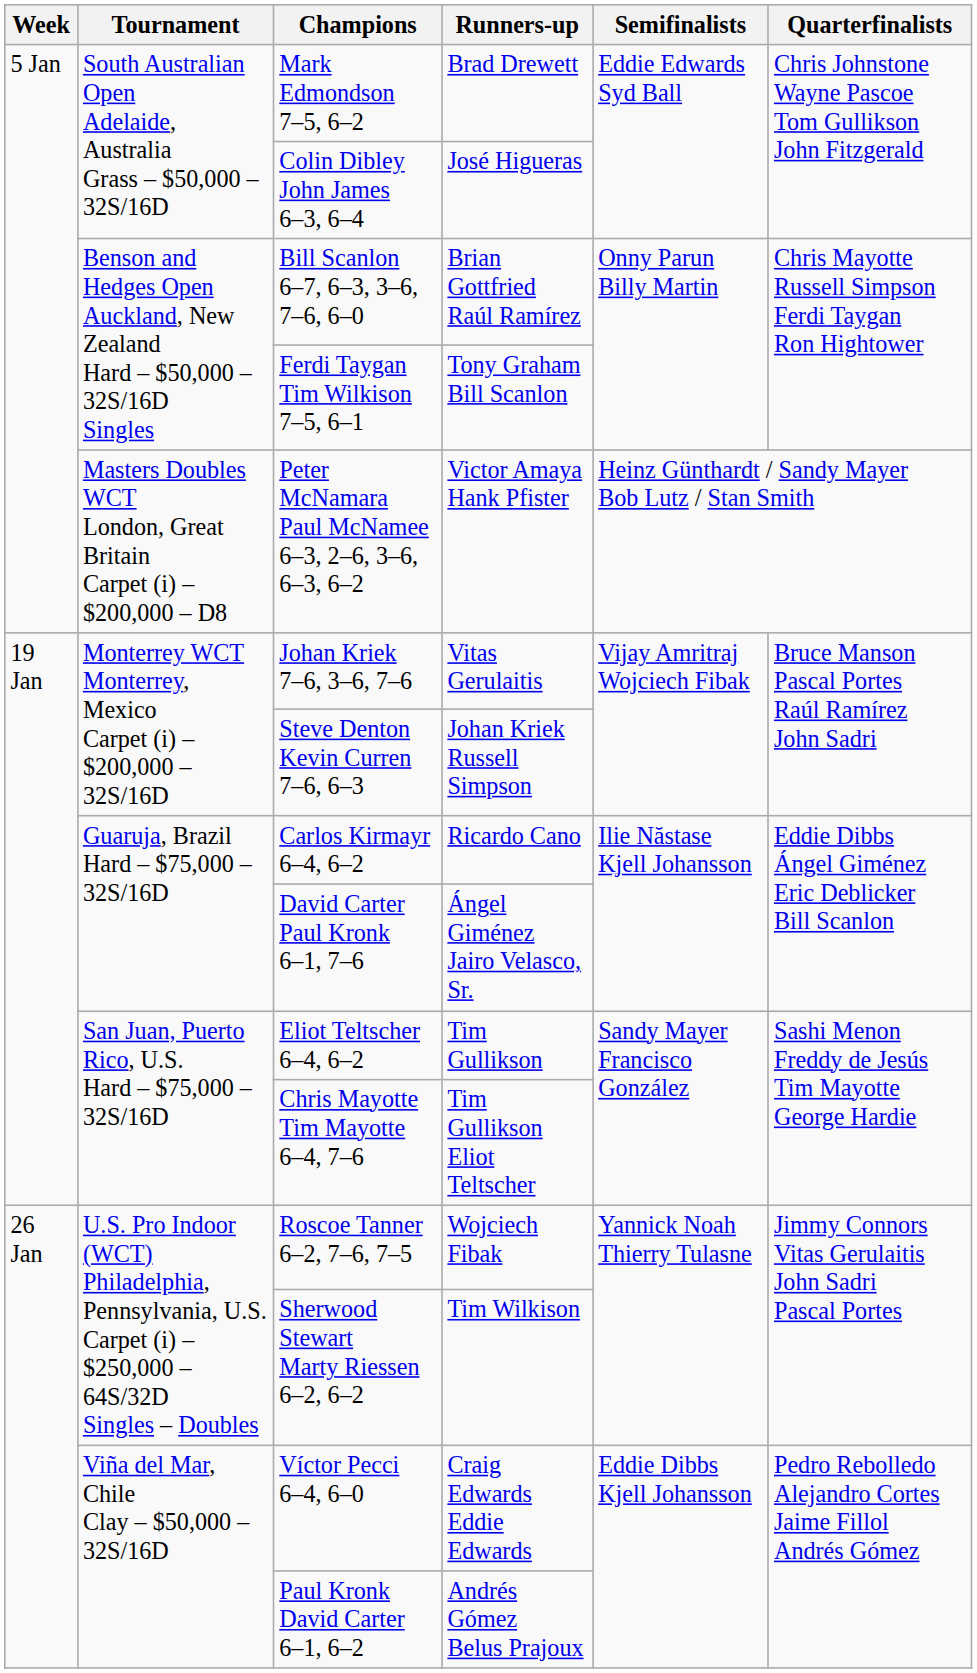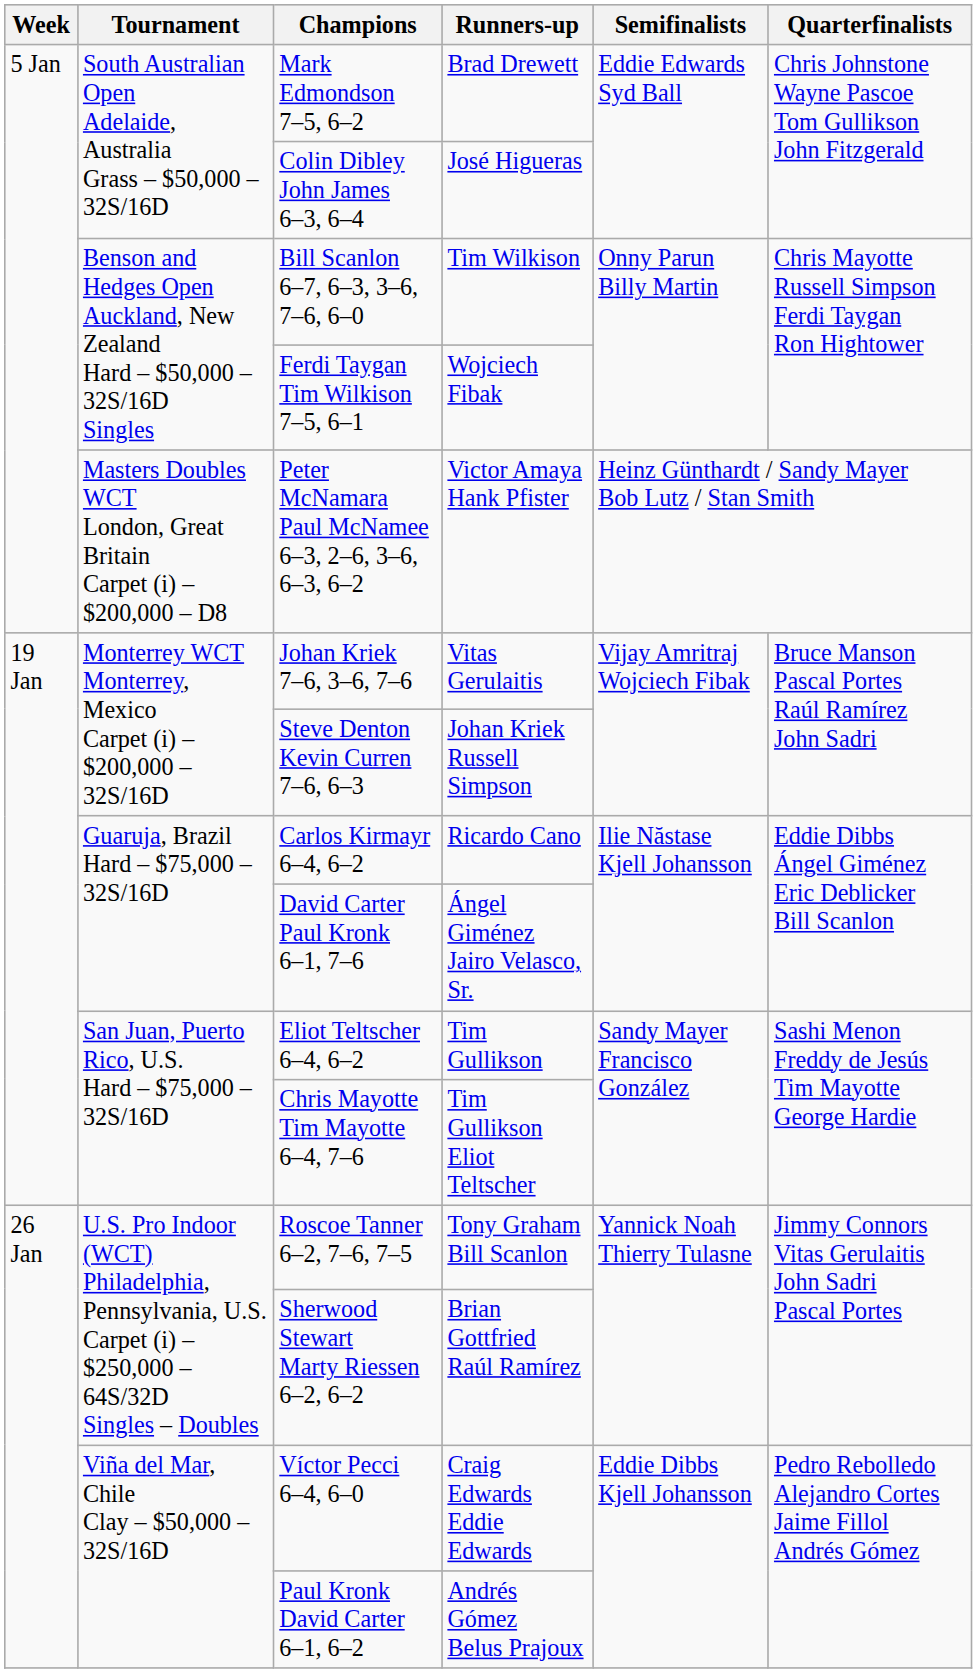 <table class=wikitable style=font-size:95%>
 <tr>
 <th style="width:48px;">Week</th>
 <th style="width:248px;">Tournament</th>
 <th style="width:200px;">Champions</th>
 <th style="width:200px;">Runners-up</th>
 <th style="width:190px;">Semifinalists</th>
 <th style="width:190px;">Quarterfinalists</th>
 </tr>
 <tr valign=top>
 <td rowspan=5>5 Jan</td>
 <td rowspan=2><a href='#'>South Australian Open</a> <br> <a href='#'>Adelaide</a>, Australia <br> Grass – $50,000 – 32S/16D</td>
 <td> <a href='#'>Mark Edmondson</a> <br> 7–5, 6–2</td>
 <td> <a href='#'>Brad Drewett</a></td>
 <td rowspan=2> <a href='#'>Eddie Edwards</a> <br>  <a href='#'>Syd Ball</a></td>
 <td rowspan=2> <a href='#'>Chris Johnstone</a> <br>  <a href='#'>Wayne Pascoe</a> <br>  <a href='#'>Tom Gullikson</a> <br>  <a href='#'>John Fitzgerald</a></td>
 </tr>
 <tr valign=top>
 <td> <a href='#'>Colin Dibley</a> <br>  <a href='#'>John James</a> <br> 6–3, 6–4</td>
 <td> <a href='#'>José Higueras</a></td>
 </tr>
 <tr valign=top>
 <td rowspan=2><a href='#'>Benson and Hedges Open</a> <br> <a href='#'>Auckland</a>, New Zealand <br> Hard – $50,000 – 32S/16D <br> <a href='#'>Singles</a></td>
 <td> <a href='#'>Bill Scanlon</a> <br> 6–7, 6–3, 3–6, 7–6, 6–0</td>
-<td> <a href='#'>Brian Gottfried</a> <br>  <a href='#'>Raúl Ramírez</a></td>
+<td> <a href='#'>Tim Wilkison</a></td>
 <td rowspan=2> <a href='#'>Onny Parun</a> <br>  <a href='#'>Billy Martin</a></td>
 <td rowspan=2> <a href='#'>Chris Mayotte</a> <br>  <a href='#'>Russell Simpson</a> <br>  <a href='#'>Ferdi Taygan</a> <br>  <a href='#'>Ron Hightower</a></td>
 </tr>
 <tr valign=top>
 <td> <a href='#'>Ferdi Taygan</a> <br>  <a href='#'>Tim Wilkison</a> <br> 7–5, 6–1</td>
-<td> <a href='#'>Tony Graham</a> <br>  <a href='#'>Bill Scanlon</a></td>
+<td> <a href='#'>Wojciech Fibak</a></td>
 </tr>
 <tr valign=top>
 <td><a href='#'>Masters Doubles WCT</a> <br> London, Great Britain <br> Carpet (i) – $200,000 – D8</td>
 <td> <a href='#'>Peter McNamara</a> <br>  <a href='#'>Paul McNamee</a> <br> 6–3, 2–6, 3–6, 6–3, 6–2</td>
 <td> <a href='#'>Victor Amaya</a> <br>  <a href='#'>Hank Pfister</a></td>
 <td colspan=2> <a href='#'>Heinz Günthardt</a> /  <a href='#'>Sandy Mayer</a><br> <a href='#'>Bob Lutz</a> /  <a href='#'>Stan Smith</a></td>
 </tr>
 <tr valign=top>
 <td rowspan=6>19 Jan</td>
 <td rowspan=2><a href='#'>Monterrey WCT</a> <br> <a href='#'>Monterrey</a>, Mexico <br> Carpet (i) – $200,000 – 32S/16D</td>
 <td> <a href='#'>Johan Kriek</a> <br> 7–6, 3–6, 7–6</td>
 <td> <a href='#'>Vitas Gerulaitis</a></td>
 <td rowspan=2> <a href='#'>Vijay Amritraj</a> <br>  <a href='#'>Wojciech Fibak</a></td>
 <td rowspan=2> <a href='#'>Bruce Manson</a> <br>  <a href='#'>Pascal Portes</a> <br>  <a href='#'>Raúl Ramírez</a> <br>  <a href='#'>John Sadri</a></td>
 </tr>
 <tr valign=top>
 <td> <a href='#'>Steve Denton</a> <br>  <a href='#'>Kevin Curren</a> <br> 7–6, 6–3</td>
 <td> <a href='#'>Johan Kriek</a> <br>  <a href='#'>Russell Simpson</a></td>
 </tr>
 <tr valign=top>
 <td rowspan=2><a href='#'>Guaruja</a>, Brazil <br> Hard – $75,000 – 32S/16D</td>
 <td> <a href='#'>Carlos Kirmayr</a> <br> 6–4, 6–2</td>
 <td> <a href='#'>Ricardo Cano</a></td>
 <td rowspan=2> <a href='#'>Ilie Năstase</a> <br>  <a href='#'>Kjell Johansson</a></td>
 <td rowspan=2> <a href='#'>Eddie Dibbs</a> <br>  <a href='#'>Ángel Giménez</a> <br>  <a href='#'>Eric Deblicker</a> <br>  <a href='#'>Bill Scanlon</a></td>
 </tr>
 <tr valign=top>
 <td> <a href='#'>David Carter</a> <br>  <a href='#'>Paul Kronk</a> <br> 6–1, 7–6</td>
 <td> <a href='#'>Ángel Giménez</a> <br>  <a href='#'>Jairo Velasco, Sr.</a></td>
 </tr>
 <tr valign=top>
 <td rowspan=2><a href='#'>San Juan, Puerto Rico</a>, U.S. <br> Hard – $75,000 – 32S/16D</td>
 <td> <a href='#'>Eliot Teltscher</a> <br> 6–4, 6–2</td>
 <td> <a href='#'>Tim Gullikson</a></td>
 <td rowspan=2> <a href='#'>Sandy Mayer</a> <br>  <a href='#'>Francisco González</a></td>
 <td rowspan=2> <a href='#'>Sashi Menon</a> <br>  <a href='#'>Freddy de Jesús</a> <br>  <a href='#'>Tim Mayotte</a> <br>  <a href='#'>George Hardie</a></td>
 </tr>
 <tr valign=top>
 <td> <a href='#'>Chris Mayotte</a> <br>  <a href='#'>Tim Mayotte</a> <br> 6–4, 7–6</td>
 <td> <a href='#'>Tim Gullikson</a> <br>  <a href='#'>Eliot Teltscher</a></td>
 </tr>
 <tr valign=top>
 <td rowspan=4>26 Jan</td>
 <td rowspan=2><a href='#'>U.S. Pro Indoor (WCT)</a> <br> <a href='#'>Philadelphia</a>, Pennsylvania, U.S. <br> Carpet (i) – $250,000 – 64S/32D <br> <a href='#'>Singles</a> – <a href='#'>Doubles</a></td>
 <td> <a href='#'>Roscoe Tanner</a> <br> 6–2, 7–6, 7–5</td>
-<td> <a href='#'>Wojciech Fibak</a></td>
+<td> <a href='#'>Tony Graham</a> <br>  <a href='#'>Bill Scanlon</a></td>
 <td rowspan=2> <a href='#'>Yannick Noah</a> <br>  <a href='#'>Thierry Tulasne</a></td>
 <td rowspan=2> <a href='#'>Jimmy Connors</a> <br>  <a href='#'>Vitas Gerulaitis</a> <br>  <a href='#'>John Sadri</a> <br>  <a href='#'>Pascal Portes</a></td>
 </tr>
 <tr valign=top>
 <td> <a href='#'>Sherwood Stewart</a> <br>  <a href='#'>Marty Riessen</a> <br> 6–2, 6–2</td>
-<td> <a href='#'>Tim Wilkison</a></td>
+<td> <a href='#'>Brian Gottfried</a> <br>  <a href='#'>Raúl Ramírez</a></td>
 </tr>
 <tr valign=top>
 <td rowspan=2><a href='#'>Viña del Mar</a>, Chile <br> Clay – $50,000 – 32S/16D</td>
 <td> <a href='#'>Víctor Pecci</a> <br> 6–4, 6–0</td>
 <td> <a href='#'>Craig Edwards</a> <br>  <a href='#'>Eddie Edwards</a></td>
 <td rowspan=2> <a href='#'>Eddie Dibbs</a> <br>  <a href='#'>Kjell Johansson</a></td>
 <td rowspan=2> <a href='#'>Pedro Rebolledo</a> <br>  <a href='#'>Alejandro Cortes</a> <br>  <a href='#'>Jaime Fillol</a> <br>  <a href='#'>Andrés Gómez</a></td>
 </tr>
 <tr valign=top>
 <td> <a href='#'>Paul Kronk</a> <br>  <a href='#'>David Carter</a> <br> 6–1, 6–2</td>
 <td> <a href='#'>Andrés Gómez</a> <br>  <a href='#'>Belus Prajoux</a></td>
 </tr>
 </table>
